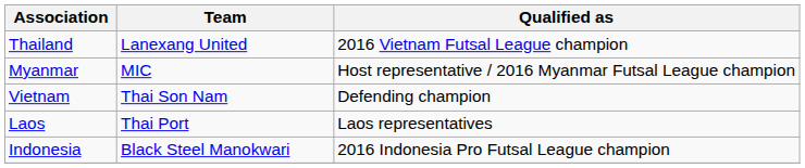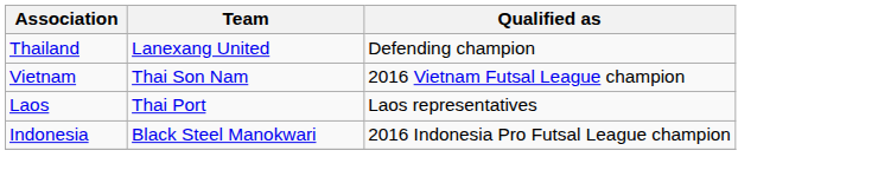 <table class="wikitable">
 <tr>
 <th width=100>Association</th>
 <th width=200>Team</th>
 <th>Qualified as</th>
 </tr>
 <tr>
 <td> <a href='#'>Thailand</a></td>
 <td><a href='#'>Lanexang United</a></td>
-<td>2016 <a href='#'>Vietnam Futsal League</a> champion</td>
-</tr>
-<tr>
-<td> <a href='#'>Myanmar</a></td>
-<td><a href='#'>MIC</a></td>
-<td>Host representative / 2016 Myanmar Futsal League champion</td>
+<td>Defending champion</td>
 </tr>
 <tr>
 <td> <a href='#'>Vietnam</a></td>
 <td><a href='#'>Thai Son Nam</a></td>
-<td>Defending champion</td>
+<td>2016 <a href='#'>Vietnam Futsal League</a> champion</td>
 </tr>
 <tr>
 <td> <a href='#'>Laos</a></td>
 <td><a href='#'>Thai Port</a></td>
 <td>Laos representatives</td>
 </tr>
 <tr>
 <td> <a href='#'>Indonesia</a></td>
 <td><a href='#'>Black Steel Manokwari</a></td>
 <td>2016 Indonesia Pro Futsal League champion</td>
 </tr>
 <tr>
 </tr>
 </table>
